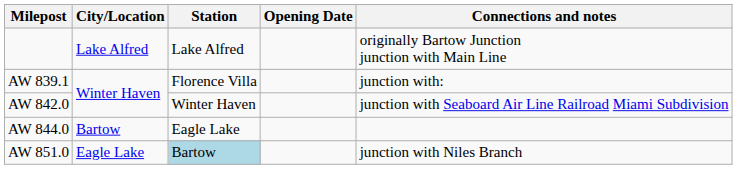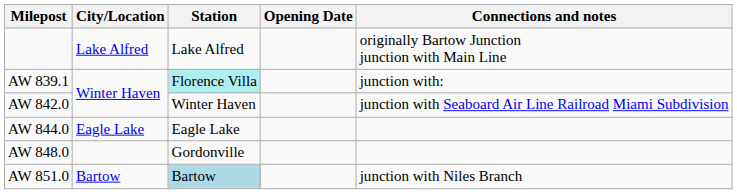 <table class="wikitable">
 <tr>
 <th>Milepost</th>
 <th>City/Location</th>
 <th>Station</th>
 <th>Opening Date</th>
 <th>Connections and notes</th>
 </tr>
 <tr>
 <td></td>
 <td><a href='#'>Lake Alfred</a></td>
 <td>Lake Alfred</td>
 <td></td>
 <td>originally Bartow Junction<br>junction with Main Line</td>
 </tr>
 <tr>
 <td>AW 839.1</td>
 <td ! rowspan="2"><a href='#'>Winter Haven</a></td>
-<td>Florence Villa</td>
+<td style="background: paleturquoise;">Florence Villa</td>
 <td></td>
 <td>junction with:<br></td>
 </tr>
 <tr>
 <td>AW 842.0</td>
 <td>Winter Haven</td>
 <td></td>
 <td>junction with <a href='#'>Seaboard Air Line Railroad</a> <a href='#'>Miami Subdivision</a></td>
 </tr>
 <tr>
 <td>AW 844.0</td>
-<td><a href='#'>Bartow</a></td>
+<td><a href='#'>Eagle Lake</a></td>
 <td>Eagle Lake</td>
 <td></td>
 <td></td>
 </tr>
 <tr>
+<td>AW 848.0</td>
+<td></td>
+<td>Gordonville</td>
+<td></td>
+<td></td>
+</tr>
+<tr>
 <td>AW 851.0</td>
-<td><a href='#'>Eagle Lake</a></td>
+<td><a href='#'>Bartow</a></td>
 <td style="background: lightblue;">Bartow</td>
 <td></td>
 <td>junction with Niles Branch</td>
 </tr>
 </table>
